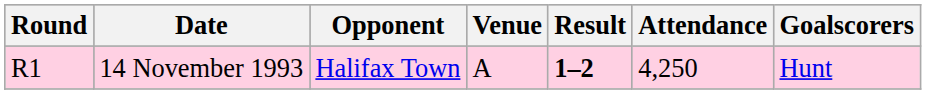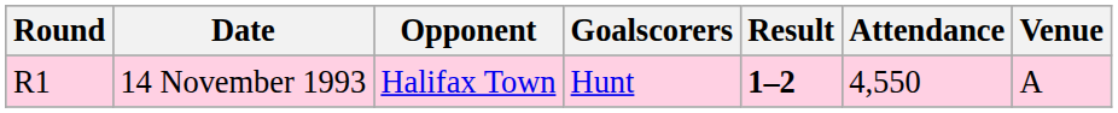 <table class="wikitable">
 <tr>
 <th>Round</th>
 <th>Date</th>
 <th>Opponent</th>
-<th>Venue</th>
+<th>Goalscorers</th>
 <th>Result</th>
 <th>Attendance</th>
-<th>Goalscorers</th>
+<th>Venue</th>
 </tr>
 <tr style="background-color: #ffd0e3;">
 <td>R1</td>
 <td>14 November 1993</td>
 <td><a href='#'>Halifax Town</a></td>
+<td><a href='#'>Hunt</a></td>
+<td><strong>1–2</strong></td>
+<td>4,550</td>
 <td>A</td>
-<td><strong>1–2</strong></td>
-<td>4,250</td>
-<td><a href='#'>Hunt</a></td>
 </tr>
 </table>
